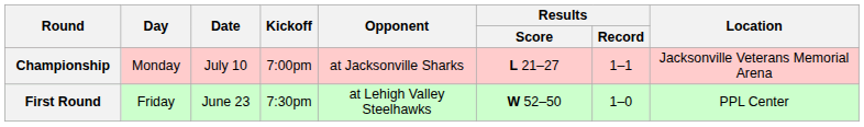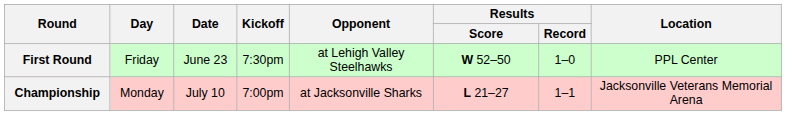 <table class="wikitable">
 <tr>
 <th rowspan="2" width="130">Round</th>
 <th rowspan="2" width="75">Day</th>
 <th rowspan="2" width="75">Date</th>
 <th rowspan="2" width="60">Kickoff</th>
 <th rowspan="2" width="180">Opponent</th>
 <th colspan="2" width="180">Results</th>
 <th rowspan="2" width="240">Location</th>
 </tr>
 <tr>
 <th width="130">Score</th>
 <th width="60">Record</th>
 </tr>
+<tr align="center" bgcolor=#CCFFCC>
+<th>First Round</th>
+<td>Friday</td>
+<td>June 23</td>
+<td>7:30pm</td>
+<td>at Lehigh Valley Steelhawks</td>
+<td><strong>W</strong> 52–50</td>
+<td>1–0</td>
+<td>PPL Center</td>
+</tr>
 <tr align="center" bgcolor=#FFCCCC>
 <th>Championship</th>
 <td>Monday</td>
 <td>July 10</td>
 <td>7:00pm</td>
 <td>at Jacksonville Sharks</td>
 <td><strong>L</strong> 21–27</td>
 <td>1–1</td>
 <td>Jacksonville Veterans Memorial Arena</td>
 </tr>
-<tr align="center" bgcolor=#CCFFCC>
-<th>First Round</th>
-<td>Friday</td>
-<td>June 23</td>
-<td>7:30pm</td>
-<td>at Lehigh Valley Steelhawks</td>
-<td><strong>W</strong> 52–50</td>
-<td>1–0</td>
-<td>PPL Center</td>
-</tr>
 </table>
